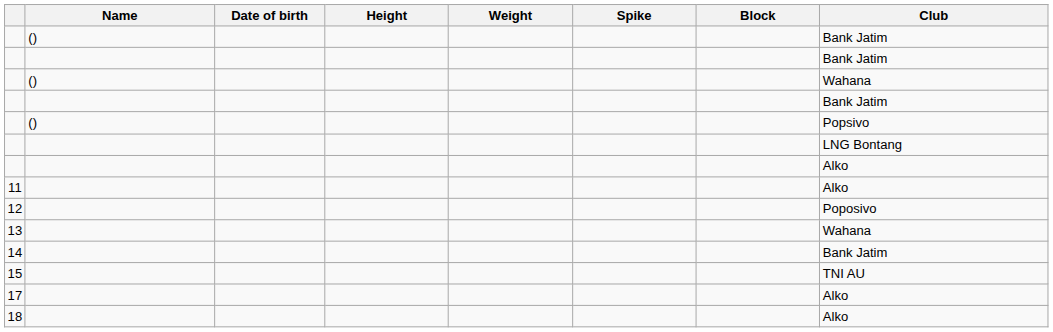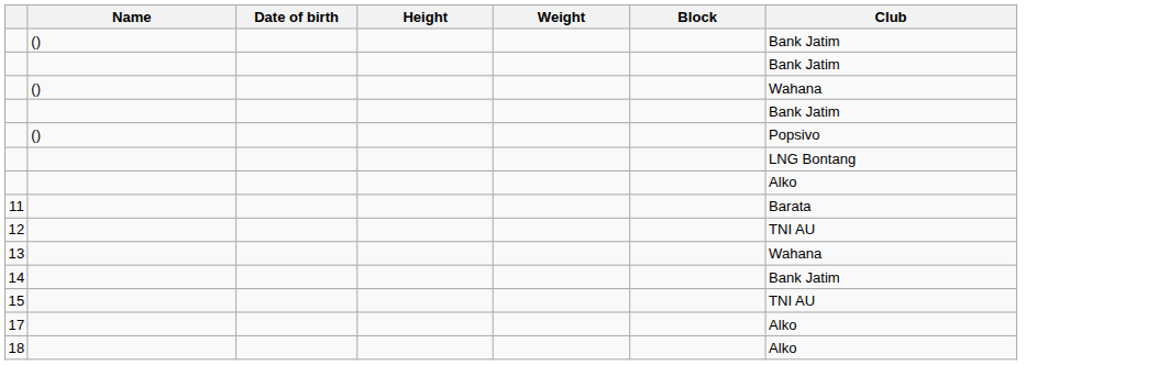 <table class="wikitable sortable" style="font-size:80%; text-align:center;">
 <tr>
 <th></th>
 <th style="width:14em">Name</th>
 <th style="width:8em">Date of birth</th>
 <th style="width:9em">Height</th>
 <th style="width:9em">Weight</th>
-<th style="width:9em">Spike</th>
 <th style="width:9em">Block</th>
 <th style="width:17em">Club</th>
 </tr>
 <tr>
 <td></td>
 <td align=left> ()</td>
 <td align=right></td>
-<td></td>
 <td></td>
 <td></td>
 <td></td>
 <td align=left> Bank Jatim</td>
 </tr>
 <tr>
 <td></td>
 <td align=left></td>
 <td align=right></td>
 <td></td>
 <td></td>
 <td></td>
-<td></td>
 <td align=left> Bank Jatim</td>
 </tr>
 <tr>
 <td></td>
 <td align=left> ()</td>
 <td align=right></td>
-<td></td>
 <td></td>
 <td></td>
 <td></td>
 <td align=left> Wahana</td>
 </tr>
 <tr>
 <td></td>
 <td align=left></td>
 <td align=right></td>
 <td></td>
 <td></td>
 <td></td>
-<td></td>
 <td align=left> Bank Jatim</td>
 </tr>
 <tr>
 <td></td>
 <td align=left> ()</td>
 <td align=right></td>
-<td></td>
 <td></td>
 <td></td>
 <td></td>
 <td align=left> Popsivo</td>
 </tr>
 <tr>
 <td></td>
 <td align=left></td>
 <td align=right></td>
 <td></td>
 <td></td>
 <td></td>
-<td></td>
 <td align=left> LNG Bontang</td>
 </tr>
 <tr>
 <td></td>
 <td align=left></td>
 <td align=right></td>
-<td></td>
 <td></td>
 <td></td>
 <td></td>
 <td align=left> Alko</td>
 </tr>
 <tr>
 <td>11</td>
 <td align=left></td>
 <td align=right></td>
 <td></td>
 <td></td>
 <td></td>
-<td></td>
-<td align=left> Alko</td>
+<td align=left> Barata</td>
 </tr>
 <tr>
 <td>12</td>
 <td align=left></td>
 <td align=right></td>
 <td></td>
 <td></td>
 <td></td>
-<td></td>
-<td align=left> Poposivo</td>
+<td align=left> TNI AU</td>
 </tr>
 <tr>
 <td>13</td>
 <td align=left></td>
 <td align=right></td>
-<td></td>
 <td></td>
 <td></td>
 <td></td>
 <td align=left> Wahana</td>
 </tr>
 <tr>
 <td>14</td>
 <td align=left></td>
 <td align=right></td>
 <td></td>
 <td></td>
 <td></td>
-<td></td>
 <td align=left> Bank Jatim</td>
 </tr>
 <tr>
 <td>15</td>
 <td align=left></td>
 <td align=right></td>
-<td></td>
 <td></td>
 <td></td>
 <td></td>
 <td align=left> TNI AU</td>
 </tr>
 <tr>
 <td>17</td>
 <td align=left></td>
 <td align=right></td>
 <td></td>
 <td></td>
 <td></td>
-<td></td>
 <td align=left> Alko</td>
 </tr>
 <tr>
 <td>18</td>
 <td align=left></td>
 <td align=right></td>
 <td></td>
 <td></td>
 <td></td>
-<td></td>
 <td align=left> Alko</td>
 </tr>
 </table>
